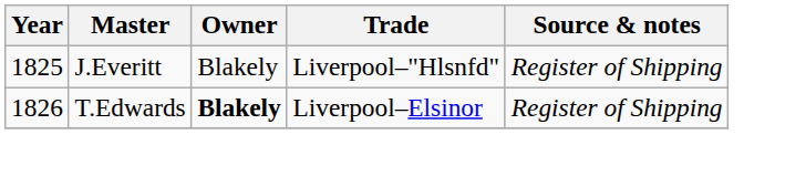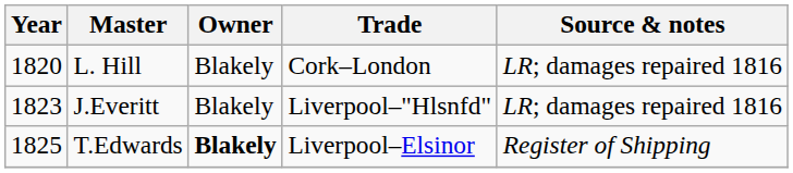 <table class="sortable wikitable">
 <tr>
 <th>Year</th>
 <th>Master</th>
 <th>Owner</th>
 <th>Trade</th>
 <th>Source & notes</th>
 </tr>
 <tr>
-<td>1825</td>
+<td>1820</td>
+<td>L. Hill</td>
+<td>Blakely</td>
+<td>Cork–London</td>
+<td><em>LR</em>; damages repaired 1816</td>
+</tr>
+<tr>
+<td>1823</td>
 <td>J.Everitt</td>
 <td>Blakely</td>
 <td>Liverpool–"Hlsnfd"</td>
-<td><em>Register of Shipping</em></td>
+<td><em>LR</em>; damages repaired 1816</td>
 </tr>
 <tr>
-<td>1826</td>
+<td>1825</td>
 <td>T.Edwards</td>
 <td><strong>Blakely</strong></td>
 <td>Liverpool–<a href='#'>Elsinor</a></td>
 <td><em>Register of Shipping</em></td>
 </tr>
 <tr>
 </tr>
 </table>
